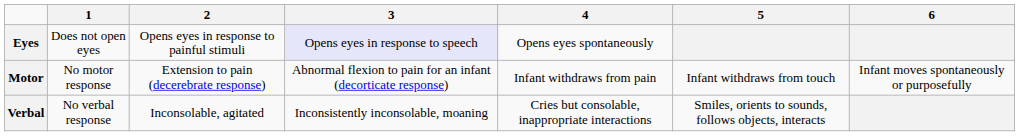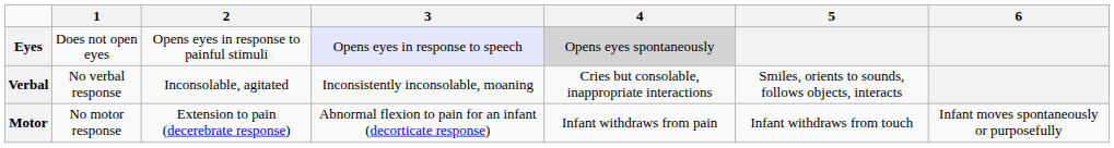 <table class="wikitable" style="text-align: center">
 <tr>
 <td></td>
 <th>1</th>
 <th>2</th>
 <th>3</th>
 <th>4</th>
 <th>5</th>
 <th>6</th>
 </tr>
 <tr>
 <th>Eyes</th>
 <td>Does not open eyes</td>
 <td>Opens eyes in response to painful stimuli</td>
 <td style="background: lavender;">Opens eyes in response to speech</td>
-<td>Opens eyes spontaneously</td>
+<td style="background: lightgrey;">Opens eyes spontaneously</td>
 <td style="background:#F2F2F2;"></td>
+<td style="background:#F2F2F2;"></td>
+</tr>
+<tr>
+<th>Verbal</th>
+<td>No verbal response</td>
+<td>Inconsolable, agitated</td>
+<td>Inconsistently inconsolable, moaning</td>
+<td>Cries but consolable, inappropriate interactions</td>
+<td>Smiles, orients to sounds, follows objects, interacts</td>
 <td style="background:#F2F2F2;"></td>
 </tr>
 <tr>
 <th>Motor</th>
 <td>No motor response</td>
 <td>Extension to pain (<a href='#'>decerebrate response</a>)</td>
 <td>Abnormal flexion to pain for an infant (<a href='#'>decorticate response</a>)</td>
 <td>Infant withdraws from pain</td>
 <td>Infant withdraws from touch</td>
 <td>Infant moves spontaneously or purposefully</td>
 </tr>
-<tr>
-<th>Verbal</th>
-<td>No verbal response</td>
-<td>Inconsolable, agitated</td>
-<td>Inconsistently inconsolable, moaning</td>
-<td>Cries but consolable, inappropriate interactions</td>
-<td>Smiles, orients to sounds, follows objects, interacts</td>
-<td style="background:#F2F2F2;"></td>
-</tr>
 </table>
